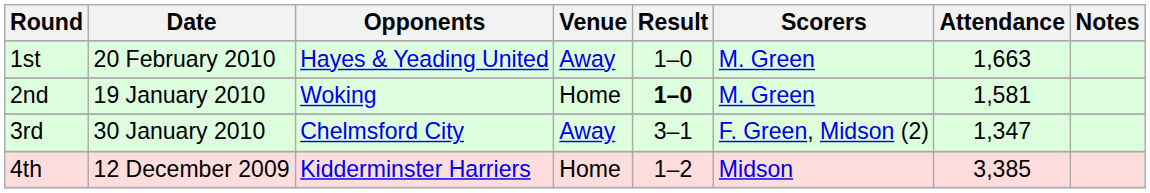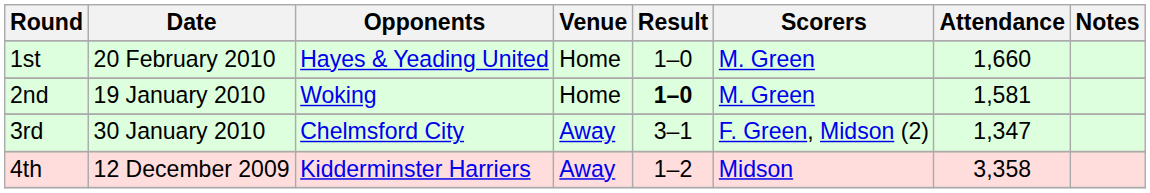 <table class=wikitable>
 <tr>
 <th>Round</th>
 <th>Date</th>
 <th>Opponents</th>
 <th>Venue</th>
 <th>Result</th>
 <th>Scorers</th>
 <th>Attendance</th>
 <th>Notes</th>
 </tr>
 <tr>
 </tr>
 <tr style="background-color: #ddffdd;">
 <td>1st</td>
 <td>20 February 2010</td>
 <td><a href='#'>Hayes & Yeading United</a></td>
-<td><a href='#'>Away</a></td>
+<td>Home</td>
 <td align='center'>1–0</td>
 <td><a href='#'>M. Green</a></td>
-<td align='center'>1,663</td>
+<td align='center'>1,660</td>
 <td></td>
 </tr>
 <tr>
 </tr>
 <tr style="background-color: #ddffdd;">
 <td>2nd</td>
 <td>19 January 2010</td>
 <td><a href='#'>Woking</a></td>
 <td>Home</td>
 <td align='center'><strong>1–0</strong></td>
 <td><a href='#'>M. Green</a></td>
 <td align='center'>1,581</td>
 <td></td>
 </tr>
 <tr>
 </tr>
 <tr style="background-color: #ddffdd;">
 <td>3rd</td>
 <td>30 January 2010</td>
 <td><a href='#'>Chelmsford City</a></td>
 <td><a href='#'>Away</a></td>
 <td align='center'>3–1</td>
 <td><a href='#'>F. Green</a>, <a href='#'>Midson</a> (2)</td>
 <td align='center'>1,347</td>
 <td></td>
 </tr>
 <tr>
 </tr>
 <tr style="background-color: #ffdddd;">
 <td>4th</td>
 <td>12 December 2009</td>
 <td><a href='#'>Kidderminster Harriers</a></td>
-<td>Home</td>
+<td><a href='#'>Away</a></td>
 <td align='center'>1–2</td>
 <td><a href='#'>Midson</a></td>
-<td align='center'>3,385</td>
+<td align='center'>3,358</td>
 <td></td>
 </tr>
 <tr>
 </tr>
 </table>
